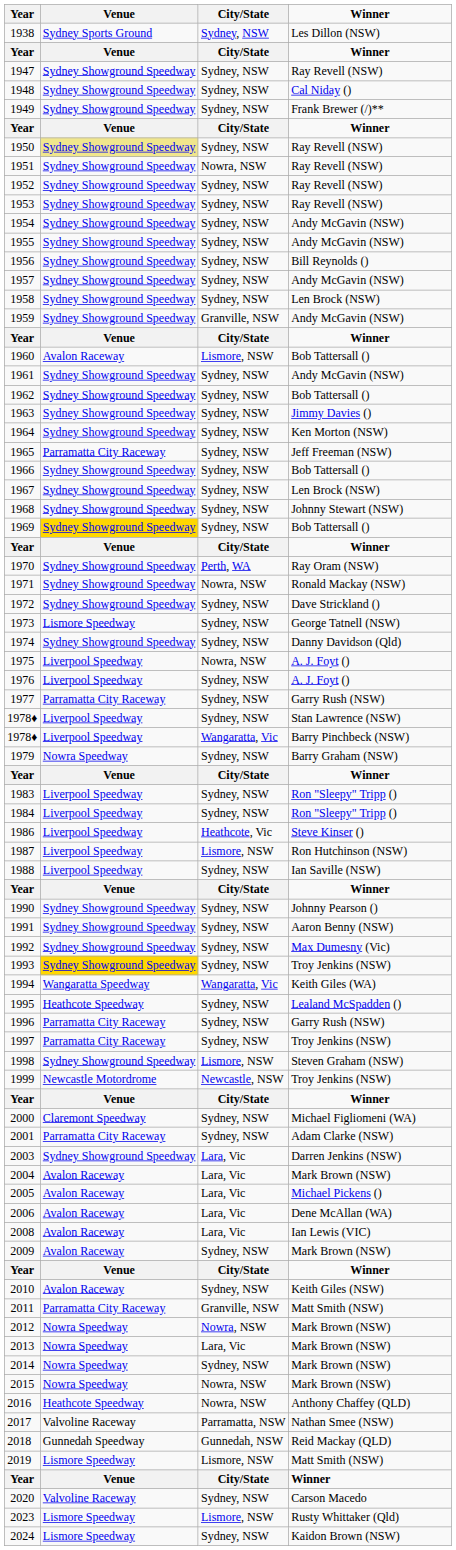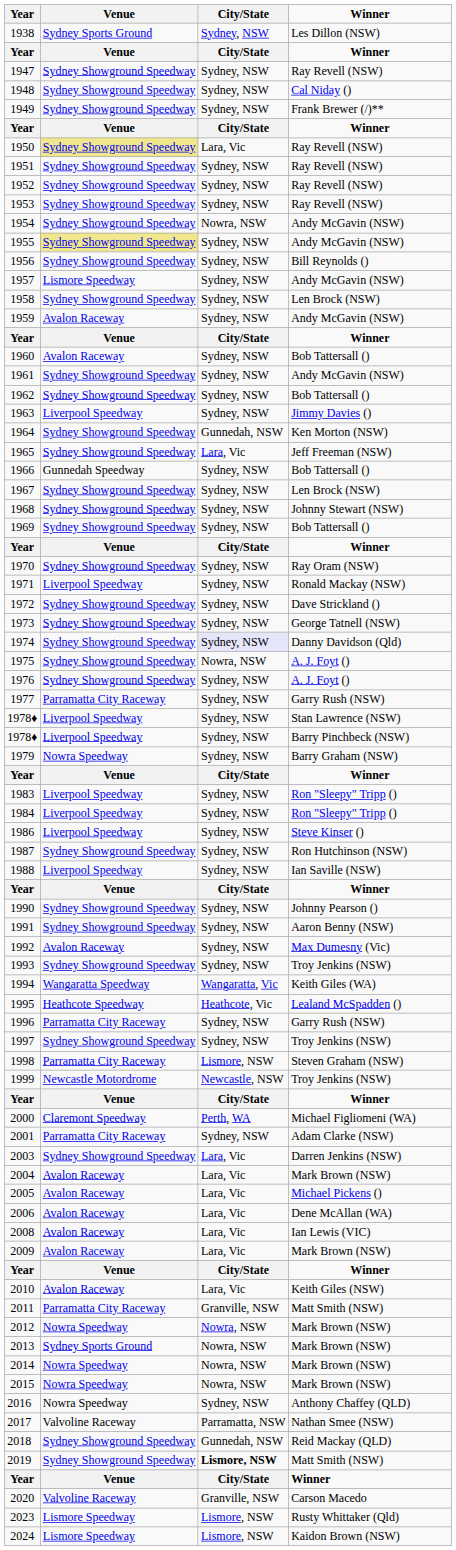 <table class="wikitable">
 <tr align=center>
 <th>Year</th>
 <th>Venue</th>
 <th>City/State</th>
 <td width=210px ><strong>Winner</strong></td>
 </tr>
 <tr>
 <td align=center>1938</td>
 <td><a href='#'>Sydney Sports Ground</a></td>
 <td><a href='#'>Sydney</a>, <a href='#'>NSW</a></td>
 <td>Les Dillon (NSW)</td>
 </tr>
 <tr align=center>
 <th>Year</th>
 <th>Venue</th>
 <th>City/State</th>
 <td width=210px ><strong>Winner</strong></td>
 </tr>
 <tr>
 <td align=center>1947</td>
 <td><a href='#'>Sydney Showground Speedway</a></td>
 <td>Sydney, NSW</td>
 <td>Ray Revell (NSW)</td>
 </tr>
 <tr>
 <td align=center>1948</td>
 <td><a href='#'>Sydney Showground Speedway</a></td>
 <td>Sydney, NSW</td>
 <td><a href='#'>Cal Niday</a> ()</td>
 </tr>
 <tr>
 <td align=center>1949</td>
 <td><a href='#'>Sydney Showground Speedway</a></td>
 <td>Sydney, NSW</td>
 <td>Frank Brewer (/)**</td>
 </tr>
 <tr align=center>
 <th>Year</th>
 <th>Venue</th>
 <th>City/State</th>
 <td width=210px ><strong>Winner</strong></td>
 </tr>
 <tr>
 <td align=center>1950</td>
 <td style="background: khaki;"><a href='#'>Sydney Showground Speedway</a></td>
-<td>Sydney, NSW</td>
+<td>Lara, Vic</td>
 <td>Ray Revell (NSW)</td>
 </tr>
 <tr>
 <td align=center>1951</td>
 <td><a href='#'>Sydney Showground Speedway</a></td>
-<td>Nowra, NSW</td>
+<td>Sydney, NSW</td>
 <td>Ray Revell (NSW)</td>
 </tr>
 <tr>
 <td align=center>1952</td>
 <td><a href='#'>Sydney Showground Speedway</a></td>
 <td>Sydney, NSW</td>
 <td>Ray Revell (NSW)</td>
 </tr>
 <tr>
 <td align=center>1953</td>
 <td><a href='#'>Sydney Showground Speedway</a></td>
 <td>Sydney, NSW</td>
 <td>Ray Revell (NSW)</td>
 </tr>
 <tr>
 <td align=center>1954</td>
 <td><a href='#'>Sydney Showground Speedway</a></td>
-<td>Sydney, NSW</td>
+<td>Nowra, NSW</td>
 <td>Andy McGavin (NSW)</td>
 </tr>
 <tr>
 <td align=center>1955</td>
-<td><a href='#'>Sydney Showground Speedway</a></td>
+<td style="background: khaki;"><a href='#'>Sydney Showground Speedway</a></td>
 <td>Sydney, NSW</td>
 <td>Andy McGavin (NSW)</td>
 </tr>
 <tr>
 <td align=center>1956</td>
 <td><a href='#'>Sydney Showground Speedway</a></td>
 <td>Sydney, NSW</td>
 <td>Bill Reynolds ()</td>
 </tr>
 <tr>
 <td align=center>1957</td>
-<td><a href='#'>Sydney Showground Speedway</a></td>
+<td><a href='#'>Lismore Speedway</a></td>
 <td>Sydney, NSW</td>
 <td>Andy McGavin (NSW)</td>
 </tr>
 <tr>
 <td align=center>1958</td>
 <td><a href='#'>Sydney Showground Speedway</a></td>
 <td>Sydney, NSW</td>
 <td>Len Brock (NSW)</td>
 </tr>
 <tr>
 <td align=center>1959</td>
-<td><a href='#'>Sydney Showground Speedway</a></td>
-<td>Granville, NSW</td>
+<td><a href='#'>Avalon Raceway</a></td>
+<td>Sydney, NSW</td>
 <td>Andy McGavin (NSW)</td>
 </tr>
 <tr align=center>
 <th>Year</th>
 <th>Venue</th>
 <th>City/State</th>
 <td width=210px ><strong>Winner</strong></td>
 </tr>
 <tr>
 <td align=center>1960</td>
 <td><a href='#'>Avalon Raceway</a></td>
-<td><a href='#'>Lismore</a>, NSW</td>
+<td>Sydney, NSW</td>
 <td>Bob Tattersall ()</td>
 </tr>
 <tr>
 <td align=center>1961</td>
 <td><a href='#'>Sydney Showground Speedway</a></td>
 <td>Sydney, NSW</td>
 <td>Andy McGavin (NSW)</td>
 </tr>
 <tr>
 <td align=center>1962</td>
 <td><a href='#'>Sydney Showground Speedway</a></td>
 <td>Sydney, NSW</td>
 <td>Bob Tattersall ()</td>
 </tr>
 <tr>
 <td align=center>1963</td>
-<td><a href='#'>Sydney Showground Speedway</a></td>
+<td><a href='#'>Liverpool Speedway</a></td>
 <td>Sydney, NSW</td>
 <td><a href='#'>Jimmy Davies</a> ()</td>
 </tr>
 <tr>
 <td align=center>1964</td>
 <td><a href='#'>Sydney Showground Speedway</a></td>
-<td>Sydney, NSW</td>
+<td>Gunnedah, NSW</td>
 <td>Ken Morton (NSW)</td>
 </tr>
 <tr>
 <td align=center>1965</td>
-<td><a href='#'>Parramatta City Raceway</a></td>
-<td>Sydney, NSW</td>
+<td><a href='#'>Sydney Showground Speedway</a></td>
+<td><a href='#'>Lara</a>, Vic</td>
 <td>Jeff Freeman (NSW)</td>
 </tr>
 <tr>
 <td align=center>1966</td>
-<td><a href='#'>Sydney Showground Speedway</a></td>
+<td>Gunnedah Speedway</td>
 <td>Sydney, NSW</td>
 <td>Bob Tattersall ()</td>
 </tr>
 <tr>
 <td align=center>1967</td>
 <td><a href='#'>Sydney Showground Speedway</a></td>
 <td>Sydney, NSW</td>
 <td>Len Brock (NSW)</td>
 </tr>
 <tr>
 <td align=center>1968</td>
 <td><a href='#'>Sydney Showground Speedway</a></td>
 <td>Sydney, NSW</td>
 <td>Johnny Stewart (NSW)</td>
 </tr>
 <tr>
 <td align=center>1969</td>
-<td style="background: gold;"><a href='#'>Sydney Showground Speedway</a></td>
+<td><a href='#'>Sydney Showground Speedway</a></td>
 <td>Sydney, NSW</td>
 <td>Bob Tattersall ()</td>
 </tr>
 <tr align=center>
 <th>Year</th>
 <th>Venue</th>
 <th>City/State</th>
 <td width=210px ><strong>Winner</strong></td>
 </tr>
 <tr>
 <td align=center>1970</td>
 <td><a href='#'>Sydney Showground Speedway</a></td>
-<td><a href='#'>Perth</a>, <a href='#'>WA</a></td>
+<td>Sydney, NSW</td>
 <td>Ray Oram (NSW)</td>
 </tr>
 <tr>
 <td align=center>1971</td>
-<td><a href='#'>Sydney Showground Speedway</a></td>
-<td>Nowra, NSW</td>
+<td><a href='#'>Liverpool Speedway</a></td>
+<td>Sydney, NSW</td>
 <td>Ronald Mackay (NSW)</td>
 </tr>
 <tr>
 <td align=center>1972</td>
 <td><a href='#'>Sydney Showground Speedway</a></td>
 <td>Sydney, NSW</td>
 <td>Dave Strickland ()</td>
 </tr>
 <tr>
 <td align=center>1973</td>
-<td><a href='#'>Lismore Speedway</a></td>
+<td><a href='#'>Sydney Showground Speedway</a></td>
 <td>Sydney, NSW</td>
 <td>George Tatnell (NSW)</td>
 </tr>
 <tr>
 <td align=center>1974</td>
 <td><a href='#'>Sydney Showground Speedway</a></td>
-<td>Sydney, NSW</td>
+<td style="background: lavender;">Sydney, NSW</td>
 <td>Danny Davidson (Qld)</td>
 </tr>
 <tr>
 <td align=center>1975</td>
-<td><a href='#'>Liverpool Speedway</a></td>
+<td><a href='#'>Sydney Showground Speedway</a></td>
 <td>Nowra, NSW</td>
 <td><a href='#'>A. J. Foyt</a> ()</td>
 </tr>
 <tr>
 <td align=center>1976</td>
-<td><a href='#'>Liverpool Speedway</a></td>
+<td><a href='#'>Sydney Showground Speedway</a></td>
 <td>Sydney, NSW</td>
 <td><a href='#'>A. J. Foyt</a> ()</td>
 </tr>
 <tr>
 <td align=center>1977</td>
 <td><a href='#'>Parramatta City Raceway</a></td>
 <td>Sydney, NSW</td>
 <td>Garry Rush (NSW)</td>
 </tr>
 <tr>
 <td align=center>1978♦</td>
 <td><a href='#'>Liverpool Speedway</a></td>
 <td>Sydney, NSW</td>
 <td>Stan Lawrence (NSW)</td>
 </tr>
 <tr>
 <td align=center>1978♦</td>
 <td><a href='#'>Liverpool Speedway</a></td>
-<td><a href='#'>Wangaratta</a>, <a href='#'>Vic</a></td>
+<td>Sydney, NSW</td>
 <td>Barry Pinchbeck (NSW)</td>
 </tr>
 <tr>
 <td align=center>1979</td>
 <td><a href='#'>Nowra Speedway</a></td>
 <td>Sydney, NSW</td>
 <td>Barry Graham (NSW)</td>
 </tr>
 <tr align=center>
 <th>Year</th>
 <th>Venue</th>
 <th>City/State</th>
 <td width=210px ><strong>Winner</strong></td>
 </tr>
 <tr>
 <td align=center>1983</td>
 <td><a href='#'>Liverpool Speedway</a></td>
 <td>Sydney, NSW</td>
 <td><a href='#'>Ron "Sleepy" Tripp</a> ()</td>
 </tr>
 <tr>
 <td align=center>1984</td>
 <td><a href='#'>Liverpool Speedway</a></td>
 <td>Sydney, NSW</td>
 <td><a href='#'>Ron "Sleepy" Tripp</a> ()</td>
 </tr>
 <tr>
 <td align=center>1986</td>
 <td><a href='#'>Liverpool Speedway</a></td>
-<td><a href='#'>Heathcote</a>, Vic</td>
+<td>Sydney, NSW</td>
 <td><a href='#'>Steve Kinser</a> ()</td>
 </tr>
 <tr>
 <td align=center>1987</td>
-<td><a href='#'>Liverpool Speedway</a></td>
-<td><a href='#'>Lismore</a>, NSW</td>
+<td><a href='#'>Sydney Showground Speedway</a></td>
+<td>Sydney, NSW</td>
 <td>Ron Hutchinson (NSW)</td>
 </tr>
 <tr>
 <td align=center>1988</td>
 <td><a href='#'>Liverpool Speedway</a></td>
 <td>Sydney, NSW</td>
 <td>Ian Saville (NSW)</td>
 </tr>
 <tr align=center>
 <th>Year</th>
 <th>Venue</th>
 <th>City/State</th>
 <td width=210px ><strong>Winner</strong></td>
 </tr>
 <tr>
 <td align=center>1990</td>
 <td><a href='#'>Sydney Showground Speedway</a></td>
 <td>Sydney, NSW</td>
 <td>Johnny Pearson ()</td>
 </tr>
 <tr>
 <td align=center>1991</td>
 <td><a href='#'>Sydney Showground Speedway</a></td>
 <td>Sydney, NSW</td>
 <td>Aaron Benny (NSW)</td>
 </tr>
 <tr>
 <td align=center>1992</td>
-<td><a href='#'>Sydney Showground Speedway</a></td>
+<td><a href='#'>Avalon Raceway</a></td>
 <td>Sydney, NSW</td>
 <td><a href='#'>Max Dumesny</a> (Vic)</td>
 </tr>
 <tr>
 <td align=center>1993</td>
-<td style="background: gold;"><a href='#'>Sydney Showground Speedway</a></td>
+<td><a href='#'>Sydney Showground Speedway</a></td>
 <td>Sydney, NSW</td>
 <td>Troy Jenkins (NSW)</td>
 </tr>
 <tr>
 <td align=center>1994</td>
 <td><a href='#'>Wangaratta Speedway</a></td>
 <td><a href='#'>Wangaratta</a>, <a href='#'>Vic</a></td>
 <td>Keith Giles (WA)</td>
 </tr>
 <tr>
 <td align=center>1995</td>
 <td><a href='#'>Heathcote Speedway</a></td>
-<td>Sydney, NSW</td>
+<td><a href='#'>Heathcote</a>, Vic</td>
 <td><a href='#'>Lealand McSpadden</a> ()</td>
 </tr>
 <tr>
 <td align=center>1996</td>
 <td><a href='#'>Parramatta City Raceway</a></td>
 <td>Sydney, NSW</td>
 <td>Garry Rush (NSW)</td>
 </tr>
 <tr>
 <td align=center>1997</td>
-<td><a href='#'>Parramatta City Raceway</a></td>
+<td><a href='#'>Sydney Showground Speedway</a></td>
 <td>Sydney, NSW</td>
 <td>Troy Jenkins (NSW)</td>
 </tr>
 <tr>
 <td align=center>1998</td>
-<td><a href='#'>Sydney Showground Speedway</a></td>
+<td><a href='#'>Parramatta City Raceway</a></td>
 <td><a href='#'>Lismore</a>, NSW</td>
 <td>Steven Graham (NSW)</td>
 </tr>
 <tr>
 <td align=center>1999</td>
 <td><a href='#'>Newcastle Motordrome</a></td>
 <td><a href='#'>Newcastle</a>, NSW</td>
 <td>Troy Jenkins (NSW)</td>
 </tr>
 <tr align=center>
 <th>Year</th>
 <th>Venue</th>
 <th>City/State</th>
 <td width=210px ><strong>Winner</strong></td>
 </tr>
 <tr>
 <td align=center>2000</td>
 <td><a href='#'>Claremont Speedway</a></td>
-<td>Sydney, NSW</td>
+<td><a href='#'>Perth</a>, <a href='#'>WA</a></td>
 <td>Michael Figliomeni (WA)</td>
 </tr>
 <tr>
 <td align=center>2001</td>
 <td><a href='#'>Parramatta City Raceway</a></td>
 <td>Sydney, NSW</td>
 <td>Adam Clarke (NSW)</td>
 </tr>
 <tr>
 <td align=center>2003</td>
 <td><a href='#'>Sydney Showground Speedway</a></td>
 <td><a href='#'>Lara</a>, Vic</td>
 <td>Darren Jenkins (NSW)</td>
 </tr>
 <tr>
 <td align=center>2004</td>
 <td><a href='#'>Avalon Raceway</a></td>
 <td>Lara, Vic</td>
 <td>Mark Brown (NSW)</td>
 </tr>
 <tr>
 <td align=center>2005</td>
 <td><a href='#'>Avalon Raceway</a></td>
 <td>Lara, Vic</td>
 <td><a href='#'>Michael Pickens</a> ()</td>
 </tr>
 <tr>
 <td align=center>2006</td>
 <td><a href='#'>Avalon Raceway</a></td>
 <td>Lara, Vic</td>
 <td>Dene McAllan (WA)</td>
 </tr>
 <tr>
 <td align=center>2008</td>
 <td><a href='#'>Avalon Raceway</a></td>
 <td>Lara, Vic</td>
 <td>Ian Lewis (VIC)</td>
 </tr>
 <tr>
 <td align=center>2009</td>
 <td><a href='#'>Avalon Raceway</a></td>
-<td>Sydney, NSW</td>
+<td>Lara, Vic</td>
 <td>Mark Brown (NSW)</td>
 </tr>
 <tr align=center>
 <th>Year</th>
 <th>Venue</th>
 <th>City/State</th>
 <td width=210px ><strong>Winner</strong></td>
 </tr>
 <tr>
 <td align=center>2010</td>
 <td><a href='#'>Avalon Raceway</a></td>
-<td>Sydney, NSW</td>
+<td>Lara, Vic</td>
 <td>Keith Giles (NSW)</td>
 </tr>
 <tr>
 <td align=center>2011</td>
 <td><a href='#'>Parramatta City Raceway</a></td>
 <td>Granville, NSW</td>
 <td>Matt Smith (NSW)</td>
 </tr>
 <tr>
 <td align=center>2012</td>
 <td><a href='#'>Nowra Speedway</a></td>
 <td><a href='#'>Nowra</a>, NSW</td>
 <td>Mark Brown (NSW)</td>
 </tr>
 <tr>
 <td align=center>2013</td>
-<td><a href='#'>Nowra Speedway</a></td>
-<td>Lara, Vic</td>
+<td><a href='#'>Sydney Sports Ground</a></td>
+<td>Nowra, NSW</td>
 <td>Mark Brown (NSW)</td>
 </tr>
 <tr>
 <td align=center>2014</td>
 <td><a href='#'>Nowra Speedway</a></td>
-<td>Sydney, NSW</td>
+<td>Nowra, NSW</td>
 <td>Mark Brown (NSW)</td>
 </tr>
 <tr>
 <td align=center>2015</td>
 <td><a href='#'>Nowra Speedway</a></td>
 <td>Nowra, NSW</td>
 <td>Mark Brown (NSW)</td>
 </tr>
 <tr>
 <td>2016</td>
-<td><a href='#'>Heathcote Speedway</a></td>
-<td>Nowra, NSW</td>
+<td>Nowra Speedway</td>
+<td>Sydney, NSW</td>
 <td>Anthony Chaffey (QLD)</td>
 </tr>
 <tr>
 <td>2017</td>
 <td>Valvoline Raceway</td>
 <td>Parramatta, NSW</td>
 <td>Nathan Smee (NSW)</td>
 </tr>
 <tr>
 <td>2018</td>
-<td>Gunnedah Speedway</td>
+<td><a href='#'>Sydney Showground Speedway</a></td>
 <td>Gunnedah, NSW</td>
 <td>Reid Mackay (QLD)</td>
 </tr>
 <tr>
 <td>2019</td>
-<td><a href='#'>Lismore Speedway</a></td>
-<td>Lismore, NSW</td>
+<td><a href='#'>Sydney Showground Speedway</a></td>
+<td><strong>Lismore, NSW</strong></td>
 <td>Matt Smith (NSW)</td>
 </tr>
 <tr>
 <th>Year</th>
 <th>Venue</th>
 <th>City/State</th>
 <td width=210px ><strong>Winner</strong></td>
 </tr>
 <tr>
 <td align=center>2020</td>
 <td><a href='#'>Valvoline Raceway</a></td>
-<td>Sydney, NSW</td>
+<td>Granville, NSW</td>
 <td>Carson Macedo </td>
 </tr>
 <tr>
 <td align=center>2023</td>
 <td><a href='#'>Lismore Speedway</a></td>
 <td><a href='#'>Lismore</a>, NSW</td>
 <td>Rusty Whittaker (Qld)</td>
 </tr>
 <tr>
 <td align=center>2024</td>
 <td><a href='#'>Lismore Speedway</a></td>
-<td>Sydney, NSW</td>
+<td><a href='#'>Lismore</a>, NSW</td>
 <td>Kaidon Brown (NSW)</td>
 </tr>
 </table>
